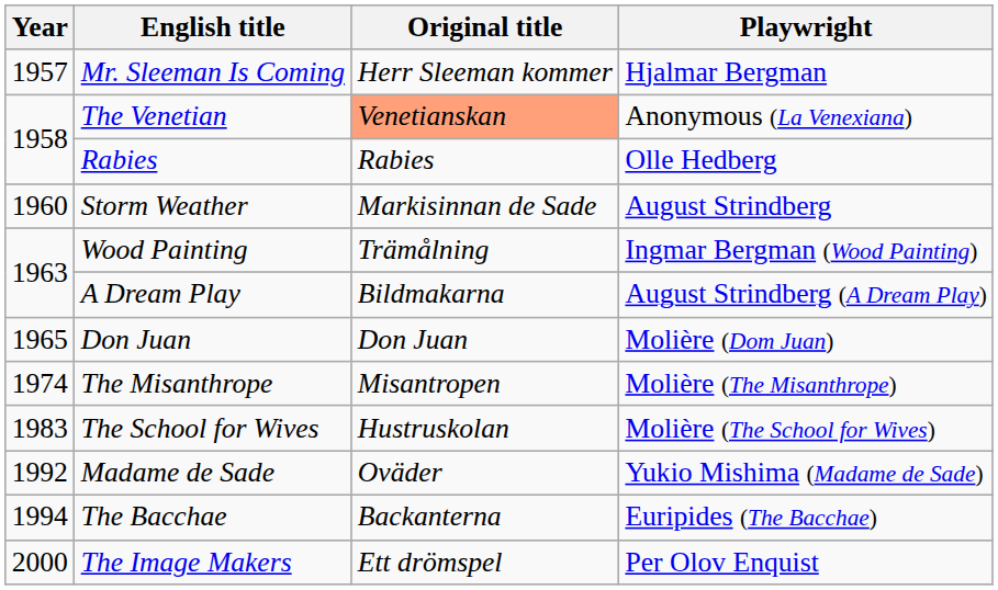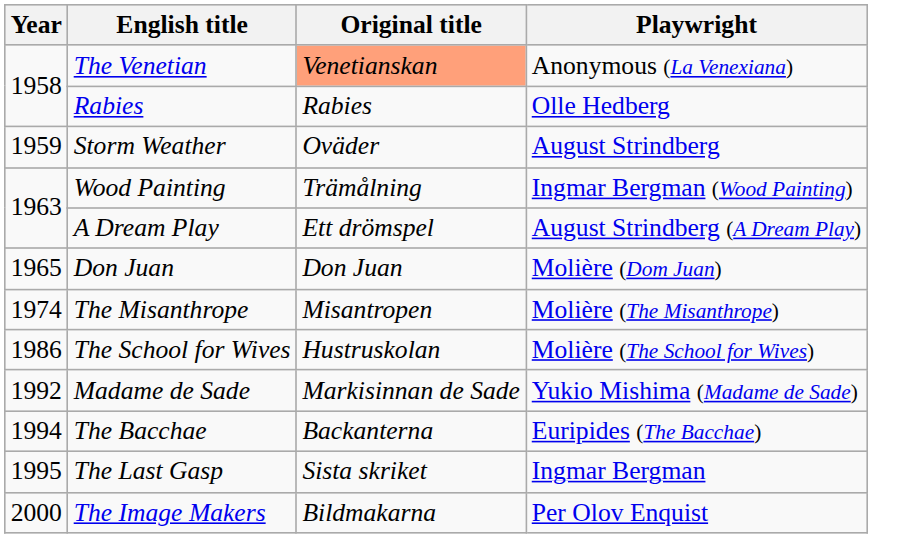 <table class="wikitable" style="margin-right: 0;">
 <tr>
 <th>Year</th>
 <th>English title</th>
 <th>Original title</th>
 <th>Playwright</th>
-</tr>
-<tr>
-<td>1957</td>
-<td><em><a href='#'>Mr. Sleeman Is Coming</a></em></td>
-<td><em>Herr Sleeman kommer</em></td>
-<td><a href='#'>Hjalmar Bergman</a></td>
 </tr>
 <tr>
 <td rowspan="2">1958</td>
 <td><em><a href='#'>The Venetian</a></em></td>
 <td style="background: lightsalmon;"><em>Venetianskan</em></td>
 <td>Anonymous <small>(<em><a href='#'>La Venexiana</a></em>)</small></td>
 </tr>
 <tr>
 <td><em><a href='#'>Rabies</a></em></td>
 <td><em>Rabies</em></td>
 <td><a href='#'>Olle Hedberg</a></td>
 </tr>
 <tr>
-<td>1960</td>
+<td>1959</td>
 <td><em>Storm Weather</em></td>
-<td><em>Markisinnan de Sade</em></td>
+<td><em>Oväder</em></td>
 <td><a href='#'>August Strindberg</a></td>
 </tr>
 <tr>
 <td rowspan="2">1963</td>
 <td><em>Wood Painting</em></td>
 <td><em>Trämålning</em></td>
 <td><a href='#'>Ingmar Bergman</a> <small>(<em><a href='#'>Wood Painting</a></em>)</small></td>
 </tr>
 <tr>
 <td><em>A Dream Play</em></td>
-<td><em>Bildmakarna</em></td>
+<td><em>Ett drömspel</em></td>
 <td><a href='#'>August Strindberg</a> <small>(<em><a href='#'>A Dream Play</a></em>)</small></td>
 </tr>
 <tr>
 <td>1965</td>
 <td><em>Don Juan</em></td>
 <td><em>Don Juan</em></td>
 <td><a href='#'>Molière</a> <small>(<em><a href='#'>Dom Juan</a></em>)</small></td>
 </tr>
 <tr>
 <td>1974</td>
 <td><em>The Misanthrope</em></td>
 <td><em>Misantropen</em></td>
 <td><a href='#'>Molière</a> <small>(<em><a href='#'>The Misanthrope</a></em>)</small></td>
 </tr>
 <tr>
-<td>1983</td>
+<td>1986</td>
 <td><em>The School for Wives</em></td>
 <td><em>Hustruskolan</em></td>
 <td><a href='#'>Molière</a> <small>(<em><a href='#'>The School for Wives</a></em>)</small></td>
 </tr>
 <tr>
 <td>1992</td>
 <td><em>Madame de Sade</em></td>
-<td><em>Oväder</em></td>
+<td><em>Markisinnan de Sade</em></td>
 <td><a href='#'>Yukio Mishima</a> <small>(<em><a href='#'>Madame de Sade</a></em>)</small></td>
 </tr>
 <tr>
 <td>1994</td>
 <td><em>The Bacchae</em></td>
 <td><em>Backanterna</em></td>
 <td><a href='#'>Euripides</a> <small>(<em><a href='#'>The Bacchae</a></em>)</small></td>
 </tr>
 <tr>
+<td>1995</td>
+<td><em>The Last Gasp</em></td>
+<td><em>Sista skriket</em></td>
+<td><a href='#'>Ingmar Bergman</a></td>
+</tr>
+<tr>
 <td>2000</td>
 <td><em><a href='#'>The Image Makers</a></em></td>
-<td><em>Ett drömspel</em></td>
+<td><em>Bildmakarna</em></td>
 <td><a href='#'>Per Olov Enquist</a></td>
 </tr>
 </table>
